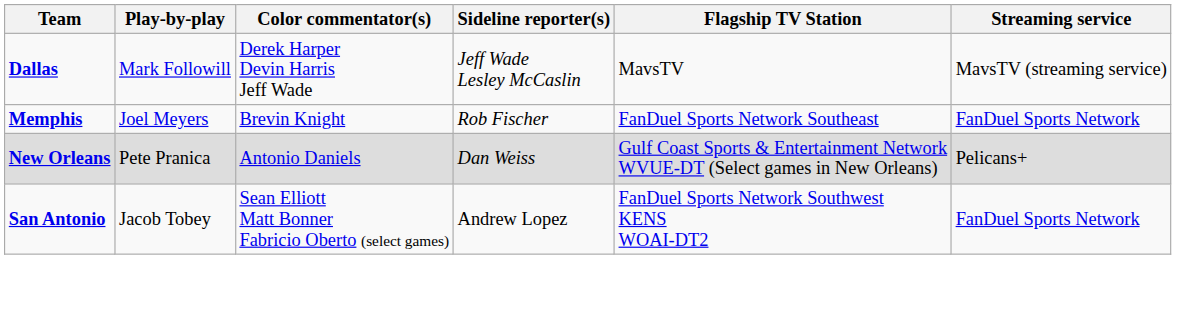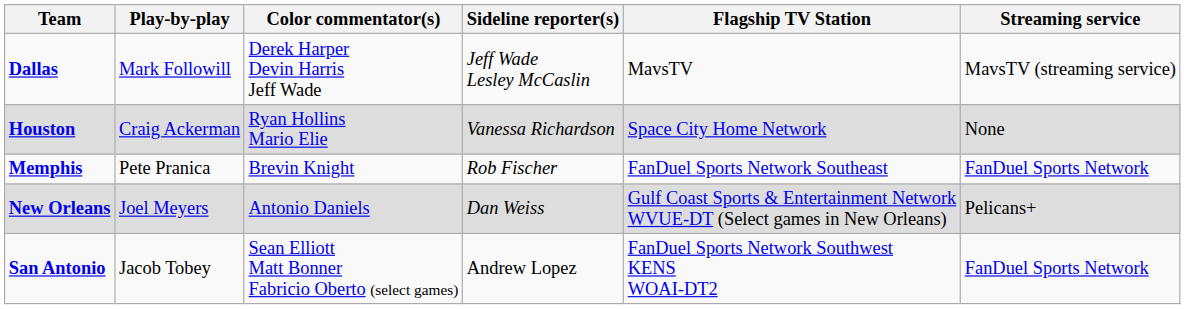 <table class="wikitable">
 <tr>
 <th>Team</th>
 <th>Play-by-play</th>
 <th>Color commentator(s)</th>
 <th>Sideline reporter(s)</th>
 <th>Flagship TV Station</th>
 <th>Streaming service</th>
 </tr>
 <tr>
 <td><strong><a href='#'>Dallas</a></strong></td>
 <td><a href='#'>Mark Followill</a></td>
 <td><a href='#'>Derek Harper</a> <br> <a href='#'>Devin Harris</a> <br> Jeff Wade</td>
 <td><em>Jeff Wade</em> <br> <em>Lesley McCaslin</em></td>
 <td>MavsTV</td>
 <td>MavsTV (streaming service)</td>
 </tr>
+<tr style="background:#ddd;">
+<td><strong><a href='#'>Houston</a></strong></td>
+<td><a href='#'>Craig Ackerman</a></td>
+<td><a href='#'>Ryan Hollins</a><br><a href='#'>Mario Elie</a> </td>
+<td><em>Vanessa Richardson</em></td>
+<td><a href='#'>Space City Home Network</a></td>
+<td>None</td>
+</tr>
 <tr>
 <td><strong><a href='#'>Memphis</a></strong></td>
-<td><a href='#'>Joel Meyers</a></td>
+<td>Pete Pranica</td>
 <td><a href='#'>Brevin Knight</a></td>
 <td><em>Rob Fischer</em></td>
 <td><a href='#'>FanDuel Sports Network Southeast</a></td>
 <td><a href='#'>FanDuel Sports Network</a></td>
 </tr>
 <tr style="background:#ddd;">
 <td><strong><a href='#'>New Orleans</a></strong></td>
-<td>Pete Pranica</td>
+<td><a href='#'>Joel Meyers</a></td>
 <td><a href='#'>Antonio Daniels</a></td>
 <td><em>Dan Weiss</em></td>
 <td><a href='#'>Gulf Coast Sports & Entertainment Network</a><br><a href='#'>WVUE-DT</a> (Select games in New Orleans)</td>
 <td>Pelicans+</td>
 </tr>
 <tr>
 <td><strong><a href='#'>San Antonio</a></strong></td>
 <td>Jacob Tobey</td>
 <td><a href='#'>Sean Elliott</a><br><a href='#'>Matt Bonner</a> <br><a href='#'>Fabricio Oberto</a> <small>(select games)</small></td>
 <td>Andrew Lopez</td>
 <td><a href='#'>FanDuel Sports Network Southwest</a>  <br><a href='#'>KENS</a> <br><a href='#'>WOAI-DT2</a> </td>
 <td><a href='#'>FanDuel Sports Network</a></td>
 </tr>
 </table>
